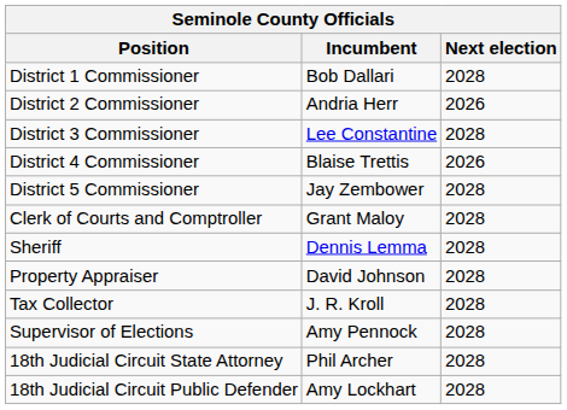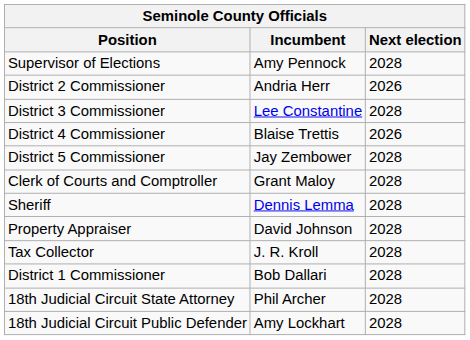 <table class=wikitable>
 <tr>
 <th colspan = 3>Seminole County Officials</th>
 </tr>
 <tr>
 <th>Position</th>
 <th>Incumbent</th>
 <th>Next election</th>
 </tr>
 <tr>
-<td>District 1 Commissioner</td>
-<td>Bob Dallari</td>
+<td>Supervisor of Elections</td>
+<td>Amy Pennock</td>
 <td>2028</td>
 </tr>
 <tr>
 <td>District 2 Commissioner</td>
 <td>Andria Herr</td>
 <td>2026</td>
 </tr>
 <tr>
 <td>District 3 Commissioner</td>
 <td><a href='#'>Lee Constantine</a></td>
 <td>2028</td>
 </tr>
 <tr>
 <td>District 4 Commissioner</td>
 <td>Blaise Trettis</td>
 <td>2026</td>
 </tr>
 <tr>
 <td>District 5 Commissioner</td>
 <td>Jay Zembower</td>
 <td>2028</td>
 </tr>
 <tr>
 <td>Clerk of Courts and Comptroller</td>
 <td>Grant Maloy</td>
 <td>2028</td>
 </tr>
 <tr>
 <td>Sheriff</td>
 <td><a href='#'>Dennis Lemma</a></td>
 <td>2028</td>
 </tr>
 <tr>
 <td>Property Appraiser</td>
 <td>David Johnson</td>
 <td>2028</td>
 </tr>
 <tr>
 <td>Tax Collector</td>
 <td>J. R. Kroll</td>
 <td>2028</td>
 </tr>
 <tr>
-<td>Supervisor of Elections</td>
-<td>Amy Pennock</td>
+<td>District 1 Commissioner</td>
+<td>Bob Dallari</td>
 <td>2028</td>
 </tr>
 <tr>
 <td>18th Judicial Circuit State Attorney</td>
 <td>Phil Archer</td>
 <td>2028</td>
 </tr>
 <tr>
 <td>18th Judicial Circuit Public Defender</td>
 <td>Amy Lockhart</td>
 <td>2028</td>
 </tr>
 </table>
